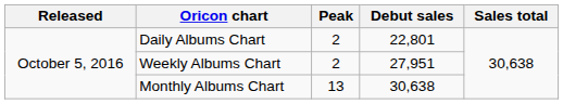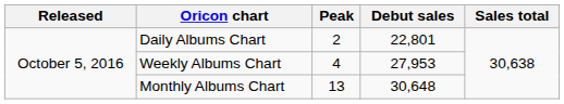 <table class="wikitable" style="width:600px;">
 <tr>
 <th style="text-align:center;">Released</th>
 <th style="text-align:center;"><a href='#'>Oricon</a> chart</th>
 <th style="text-align:center;">Peak</th>
 <th style="text-align:center;">Debut sales</th>
 <th style="text-align:center;">Sales total</th>
 </tr>
 <tr>
 <td style="text-align:center;" rowspan="4">October 5, 2016</td>
 <td align="left">Daily Albums Chart</td>
 <td style="text-align:center;">2</td>
 <td style="text-align:center;">22,801</td>
 <td style="text-align:center;" rowspan="4">30,638</td>
 </tr>
 <tr>
 <td align="left">Weekly Albums Chart</td>
-<td style="text-align:center;">2</td>
-<td style="text-align:center;">27,951</td>
+<td style="text-align:center;">4</td>
+<td style="text-align:center;">27,953</td>
 </tr>
 <tr>
 <td align="left">Monthly Albums Chart</td>
 <td style="text-align:center;">13</td>
-<td style="text-align:center;">30,638</td>
+<td style="text-align:center;">30,648</td>
 </tr>
 </table>
